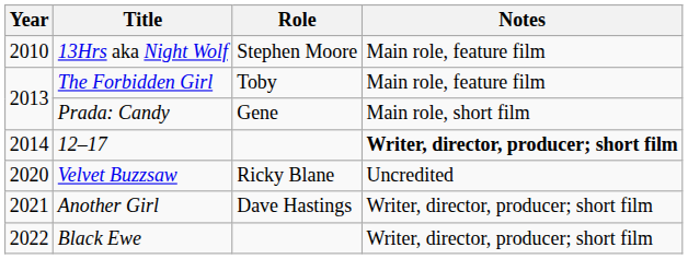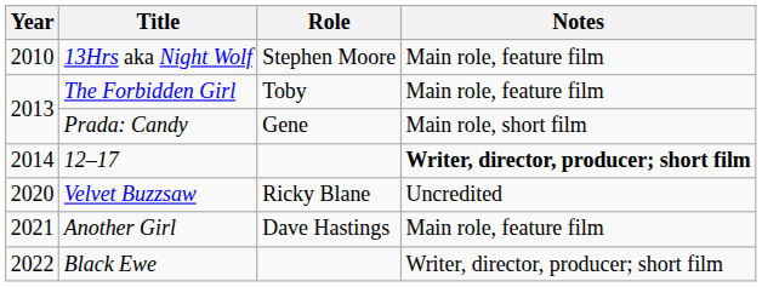 <table class="wikitable sortable">
 <tr>
 <th>Year</th>
 <th>Title</th>
 <th>Role</th>
 <th class="unsortable">Notes</th>
 </tr>
 <tr>
 <td>2010</td>
 <td><em><a href='#'>13Hrs</a></em> aka <em><a href='#'>Night Wolf</a></em></td>
 <td>Stephen Moore</td>
 <td>Main role, feature film</td>
 </tr>
 <tr>
 <td rowspan="2">2013</td>
 <td><em><a href='#'>The Forbidden Girl</a></em></td>
 <td>Toby</td>
 <td>Main role, feature film</td>
 </tr>
 <tr>
 <td><em>Prada: Candy</em></td>
 <td>Gene</td>
 <td>Main role, short film</td>
 </tr>
 <tr>
 <td>2014</td>
 <td><em>12–17</em></td>
 <td></td>
 <td><strong>Writer, director, producer; short film</strong></td>
 </tr>
 <tr>
 <td>2020</td>
 <td><em><a href='#'>Velvet Buzzsaw</a></em></td>
 <td>Ricky Blane</td>
 <td>Uncredited</td>
 </tr>
 <tr>
 <td>2021</td>
 <td><em>Another Girl</em></td>
 <td>Dave Hastings</td>
-<td>Writer, director, producer; short film</td>
+<td>Main role, feature film</td>
 </tr>
 <tr>
 <td>2022</td>
 <td><em>Black Ewe</em></td>
 <td></td>
 <td>Writer, director, producer; short film</td>
 </tr>
 </table>
